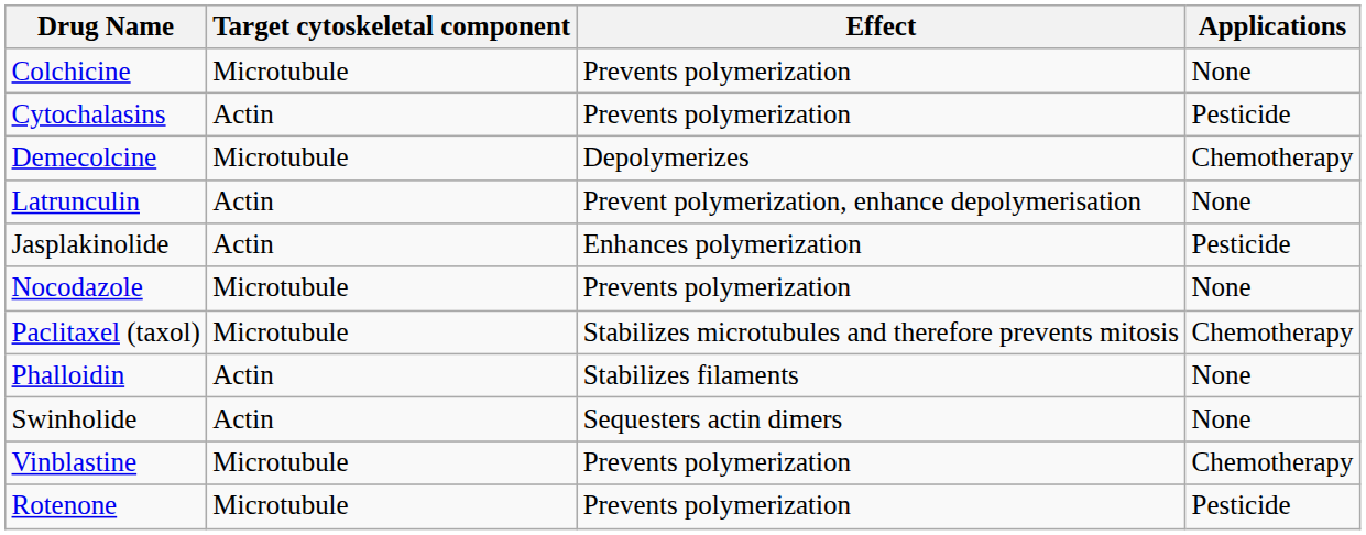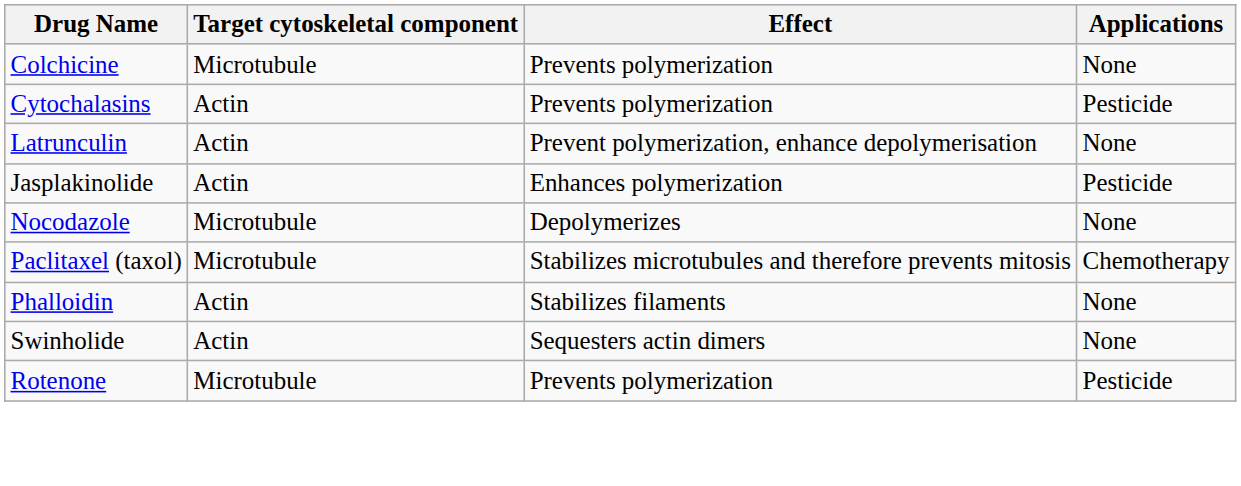 <table class="wikitable">
 <tr>
 <th>Drug Name</th>
 <th>Target cytoskeletal component</th>
 <th>Effect</th>
 <th>Applications</th>
 </tr>
 <tr>
 <td><a href='#'>Colchicine</a></td>
 <td>Microtubule</td>
 <td>Prevents polymerization</td>
 <td>None</td>
 </tr>
 <tr>
 <td><a href='#'>Cytochalasins</a></td>
 <td>Actin</td>
 <td>Prevents polymerization</td>
 <td>Pesticide</td>
 </tr>
 <tr>
-<td><a href='#'>Demecolcine</a></td>
-<td>Microtubule</td>
-<td>Depolymerizes</td>
-<td>Chemotherapy</td>
-</tr>
-<tr>
 <td><a href='#'>Latrunculin</a></td>
 <td>Actin</td>
 <td>Prevent polymerization, enhance depolymerisation</td>
 <td>None</td>
 </tr>
 <tr>
 <td>Jasplakinolide</td>
 <td>Actin</td>
 <td>Enhances polymerization</td>
 <td>Pesticide</td>
 </tr>
 <tr>
 <td><a href='#'>Nocodazole</a></td>
 <td>Microtubule</td>
-<td>Prevents polymerization</td>
+<td>Depolymerizes</td>
 <td>None</td>
 </tr>
 <tr>
 <td><a href='#'>Paclitaxel</a> (taxol)</td>
 <td>Microtubule</td>
 <td>Stabilizes microtubules and therefore prevents mitosis</td>
 <td>Chemotherapy</td>
 </tr>
 <tr>
 <td><a href='#'>Phalloidin</a></td>
 <td>Actin</td>
 <td>Stabilizes filaments</td>
 <td>None</td>
 </tr>
 <tr>
 <td>Swinholide</td>
 <td>Actin</td>
 <td>Sequesters actin dimers</td>
 <td>None</td>
 </tr>
 <tr>
-<td><a href='#'>Vinblastine</a></td>
-<td>Microtubule</td>
-<td>Prevents polymerization</td>
-<td>Chemotherapy</td>
-</tr>
-<tr>
 <td><a href='#'>Rotenone</a></td>
 <td>Microtubule</td>
 <td>Prevents polymerization</td>
 <td>Pesticide</td>
 </tr>
 </table>
